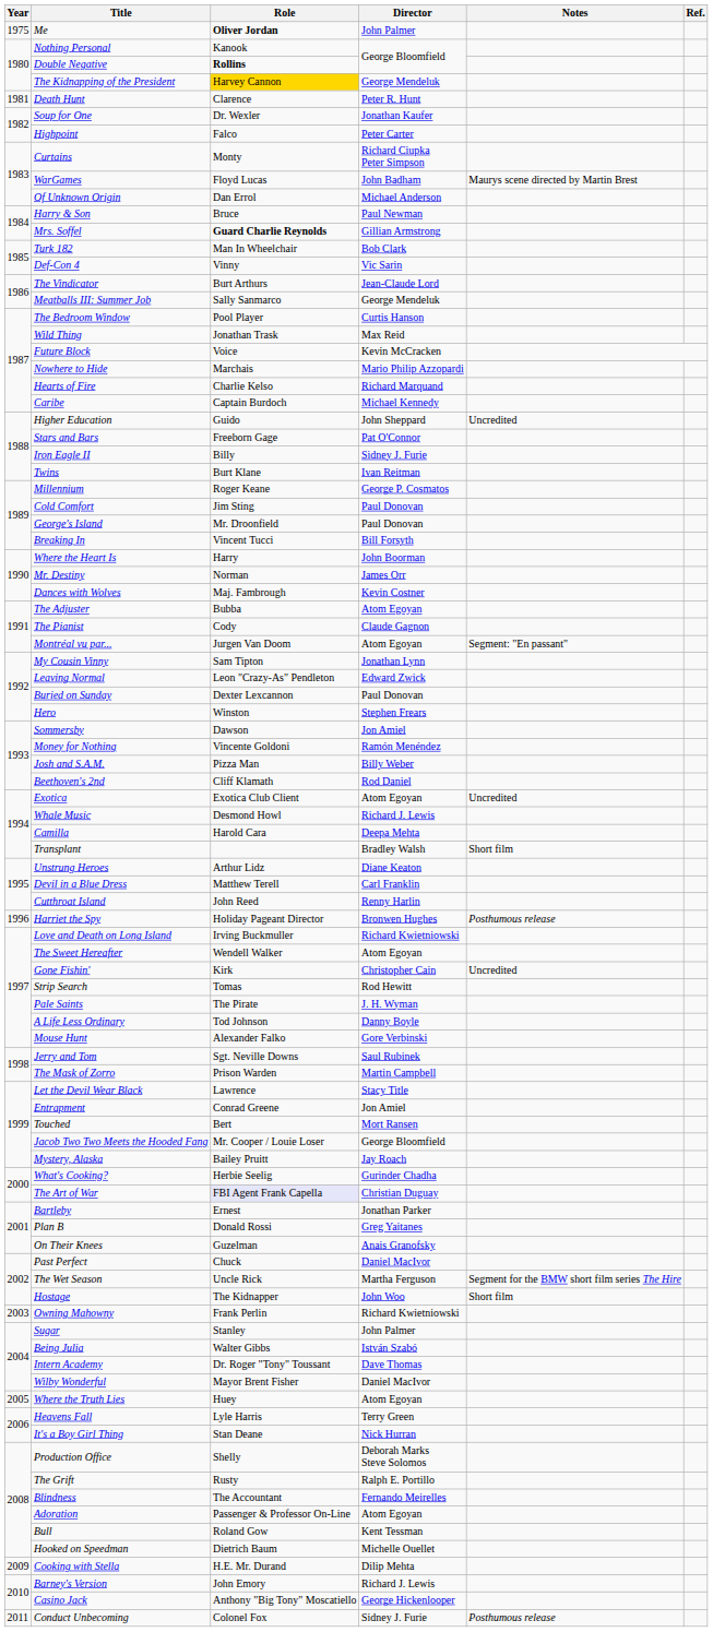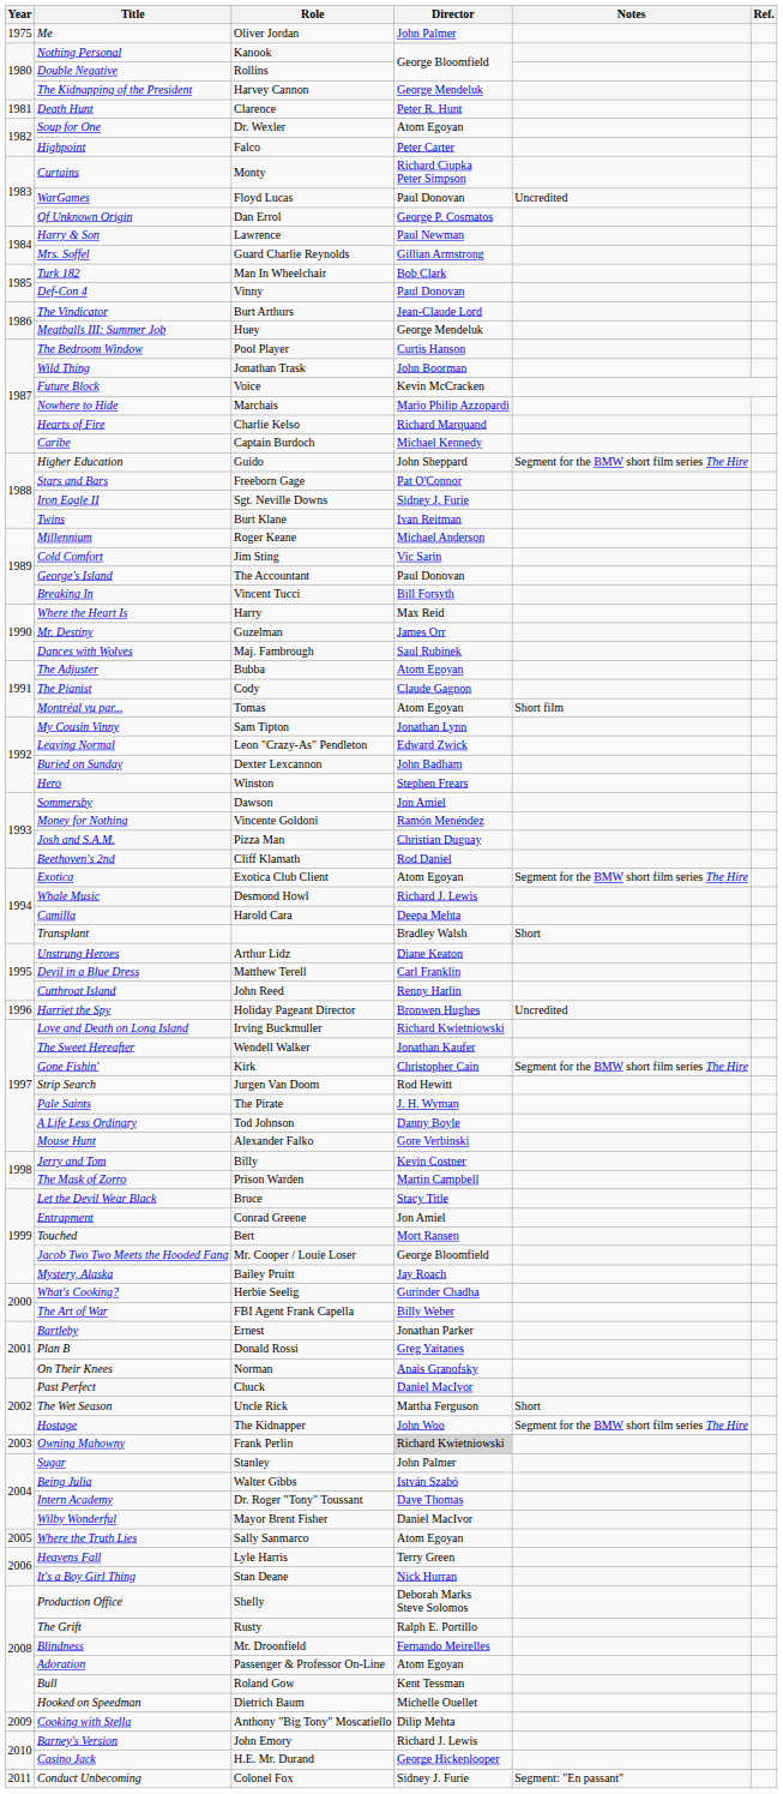 <table class="wikitable sortable">
 <tr>
 <th>Year</th>
 <th>Title</th>
 <th>Role</th>
 <th>Director</th>
 <th class="unsortable">Notes</th>
 <th>Ref.</th>
 </tr>
 <tr>
 <td>1975</td>
 <td><em>Me</em></td>
-<td><strong>Oliver Jordan</strong></td>
+<td>Oliver Jordan</td>
 <td><a href='#'>John Palmer</a></td>
 <td></td>
 <td></td>
 </tr>
 <tr>
 <td rowspan="3">1980</td>
 <td><em><a href='#'>Nothing Personal</a></em></td>
 <td>Kanook</td>
 <td rowspan="2">George Bloomfield</td>
 <td></td>
 <td></td>
 </tr>
 <tr>
 <td><em><a href='#'>Double Negative</a></em></td>
-<td><strong>Rollins</strong></td>
+<td>Rollins</td>
 <td></td>
 <td></td>
 </tr>
 <tr>
 <td data-sort-value="Kidnapping of the President, The"><em><a href='#'>The Kidnapping of the President</a></em></td>
-<td style="background: gold;">Harvey Cannon</td>
+<td>Harvey Cannon</td>
 <td><a href='#'>George Mendeluk</a></td>
 <td></td>
 <td></td>
 </tr>
 <tr>
 <td>1981</td>
 <td><em><a href='#'>Death Hunt</a></em></td>
 <td>Clarence</td>
 <td><a href='#'>Peter R. Hunt</a></td>
 <td></td>
 <td></td>
 </tr>
 <tr>
 <td rowspan="2">1982</td>
 <td><em><a href='#'>Soup for One</a></em></td>
 <td>Dr. Wexler</td>
-<td><a href='#'>Jonathan Kaufer</a></td>
+<td>Atom Egoyan</td>
 <td></td>
 <td></td>
 </tr>
 <tr>
 <td><em><a href='#'>Highpoint</a></em></td>
 <td>Falco</td>
 <td><a href='#'>Peter Carter</a></td>
 <td></td>
 <td></td>
 </tr>
 <tr>
 <td rowspan="3">1983</td>
 <td><em><a href='#'>Curtains</a></em></td>
 <td>Monty</td>
 <td><a href='#'>Richard Ciupka</a><br><a href='#'>Peter Simpson</a></td>
 <td></td>
 <td></td>
 </tr>
 <tr>
 <td><em><a href='#'>WarGames</a></em></td>
 <td>Floyd Lucas</td>
-<td><a href='#'>John Badham</a></td>
-<td>Maurys scene directed by Martin Brest</td>
+<td>Paul Donovan</td>
+<td>Uncredited</td>
 <td></td>
 </tr>
 <tr>
 <td><em><a href='#'>Of Unknown Origin</a></em></td>
 <td>Dan Errol</td>
-<td><a href='#'>Michael Anderson</a></td>
+<td><a href='#'>George P. Cosmatos</a></td>
 <td></td>
 <td></td>
 </tr>
 <tr>
 <td rowspan="2">1984</td>
 <td><em><a href='#'>Harry & Son</a></em></td>
-<td>Bruce</td>
+<td>Lawrence</td>
 <td><a href='#'>Paul Newman</a></td>
 <td></td>
 <td></td>
 </tr>
 <tr>
 <td><em><a href='#'>Mrs. Soffel</a></em></td>
-<td><strong>Guard Charlie Reynolds</strong></td>
+<td>Guard Charlie Reynolds</td>
 <td><a href='#'>Gillian Armstrong</a></td>
 <td></td>
 <td></td>
 </tr>
 <tr>
 <td rowspan="2">1985</td>
 <td><em><a href='#'>Turk 182</a></em></td>
 <td>Man In Wheelchair</td>
 <td><a href='#'>Bob Clark</a></td>
 <td></td>
 <td></td>
 </tr>
 <tr>
 <td><em><a href='#'>Def-Con 4</a></em></td>
 <td>Vinny</td>
-<td><a href='#'>Vic Sarin</a></td>
+<td><a href='#'>Paul Donovan</a></td>
 <td></td>
 <td></td>
 </tr>
 <tr>
 <td rowspan="2">1986</td>
 <td data-sort-value="Vindicator, The"><em><a href='#'>The Vindicator</a></em></td>
 <td>Burt Arthurs</td>
 <td><a href='#'>Jean-Claude Lord</a></td>
 <td></td>
 <td></td>
 </tr>
 <tr>
 <td><em><a href='#'>Meatballs III: Summer Job</a></em></td>
-<td>Sally Sanmarco</td>
+<td>Huey</td>
 <td>George Mendeluk</td>
 <td></td>
 <td></td>
 </tr>
 <tr>
 <td rowspan="6">1987</td>
 <td data-sort-value="Bedroom Window, The"><em><a href='#'>The Bedroom Window</a></em></td>
 <td>Pool Player</td>
 <td><a href='#'>Curtis Hanson</a></td>
 <td></td>
 <td></td>
 </tr>
 <tr>
 <td><em><a href='#'>Wild Thing</a></em></td>
 <td>Jonathan Trask</td>
-<td>Max Reid</td>
+<td><a href='#'>John Boorman</a></td>
 <td></td>
 <td></td>
 </tr>
 <tr>
 <td><em><a href='#'>Future Block</a></em></td>
 <td>Voice</td>
 <td>Kevin McCracken</td>
 </tr>
 <tr>
 <td><em><a href='#'>Nowhere to Hide</a></em></td>
 <td>Marchais</td>
 <td><a href='#'>Mario Philip Azzopardi</a></td>
 <td></td>
 <td></td>
 </tr>
 <tr>
 <td><em><a href='#'>Hearts of Fire</a></em></td>
 <td>Charlie Kelso</td>
 <td><a href='#'>Richard Marquand</a></td>
 <td></td>
 <td></td>
 </tr>
 <tr>
 <td><em><a href='#'>Caribe</a></em></td>
 <td>Captain Burdoch</td>
 <td><a href='#'>Michael Kennedy</a></td>
 <td></td>
 <td></td>
 </tr>
 <tr>
 <td rowspan="4">1988</td>
 <td><em>Higher Education</em></td>
 <td>Guido</td>
 <td>John Sheppard</td>
-<td>Uncredited</td>
+<td>Segment for the <a href='#'>BMW</a> short film series <em><a href='#'>The Hire</a></em></td>
 <td></td>
 </tr>
 <tr>
 <td><em><a href='#'>Stars and Bars</a></em></td>
 <td>Freeborn Gage</td>
 <td><a href='#'>Pat O'Connor</a></td>
 <td></td>
 <td></td>
 </tr>
 <tr>
 <td><em><a href='#'>Iron Eagle II</a></em></td>
-<td>Billy</td>
+<td>Sgt. Neville Downs</td>
 <td><a href='#'>Sidney J. Furie</a></td>
 <td></td>
 <td></td>
 </tr>
 <tr>
 <td><em><a href='#'>Twins</a></em></td>
 <td>Burt Klane</td>
 <td><a href='#'>Ivan Reitman</a></td>
 <td></td>
 <td></td>
 </tr>
 <tr>
 <td rowspan="4">1989</td>
 <td><em><a href='#'>Millennium</a></em></td>
 <td>Roger Keane</td>
-<td><a href='#'>George P. Cosmatos</a></td>
+<td><a href='#'>Michael Anderson</a></td>
 <td></td>
 <td></td>
 </tr>
 <tr>
 <td><em><a href='#'>Cold Comfort</a></em></td>
 <td>Jim Sting</td>
-<td><a href='#'>Paul Donovan</a></td>
+<td><a href='#'>Vic Sarin</a></td>
 <td></td>
 <td></td>
 </tr>
 <tr>
 <td><em><a href='#'>George's Island</a></em></td>
-<td>Mr. Droonfield</td>
+<td>The Accountant</td>
 <td>Paul Donovan</td>
 <td></td>
 <td></td>
 </tr>
 <tr>
 <td><em><a href='#'>Breaking In</a></em></td>
 <td>Vincent Tucci</td>
 <td><a href='#'>Bill Forsyth</a></td>
 <td></td>
 <td></td>
 </tr>
 <tr>
 <td rowspan="3">1990</td>
 <td><em><a href='#'>Where the Heart Is</a></em></td>
 <td>Harry</td>
-<td><a href='#'>John Boorman</a></td>
+<td>Max Reid</td>
 <td></td>
 <td></td>
 </tr>
 <tr>
 <td><em><a href='#'>Mr. Destiny</a></em></td>
-<td>Norman</td>
+<td>Guzelman</td>
 <td><a href='#'>James Orr</a></td>
 <td></td>
 <td></td>
 </tr>
 <tr>
 <td><em><a href='#'>Dances with Wolves</a></em></td>
 <td>Maj. Fambrough</td>
-<td><a href='#'>Kevin Costner</a></td>
+<td><a href='#'>Saul Rubinek</a></td>
 <td></td>
 <td></td>
 </tr>
 <tr>
 <td rowspan="3">1991</td>
 <td data-sort-value="Adjuster, The"><em><a href='#'>The Adjuster</a></em></td>
 <td>Bubba</td>
 <td><a href='#'>Atom Egoyan</a></td>
 <td></td>
 <td></td>
 </tr>
 <tr>
 <td data-sort-value="Pianist, The"><em><a href='#'>The Pianist</a></em></td>
 <td>Cody</td>
 <td><a href='#'>Claude Gagnon</a></td>
 <td></td>
 <td></td>
 </tr>
 <tr>
 <td><em><a href='#'>Montréal vu par...</a></em></td>
-<td>Jurgen Van Doom</td>
+<td>Tomas</td>
 <td>Atom Egoyan</td>
-<td>Segment: "En passant"</td>
+<td>Short film</td>
 <td></td>
 </tr>
 <tr>
 <td rowspan="4">1992</td>
 <td><em><a href='#'>My Cousin Vinny</a></em></td>
 <td>Sam Tipton</td>
 <td><a href='#'>Jonathan Lynn</a></td>
 <td></td>
 <td></td>
 </tr>
 <tr>
 <td><em><a href='#'>Leaving Normal</a></em></td>
 <td>Leon "Crazy-As" Pendleton</td>
 <td><a href='#'>Edward Zwick</a></td>
 <td></td>
 <td></td>
 </tr>
 <tr>
 <td><em><a href='#'>Buried on Sunday</a></em></td>
 <td>Dexter Lexcannon</td>
-<td>Paul Donovan</td>
+<td><a href='#'>John Badham</a></td>
 <td></td>
 <td></td>
 </tr>
 <tr>
 <td><em><a href='#'>Hero</a></em></td>
 <td>Winston</td>
 <td><a href='#'>Stephen Frears</a></td>
 <td></td>
 <td></td>
 </tr>
 <tr>
 <td rowspan="4">1993</td>
 <td><em><a href='#'>Sommersby</a></em></td>
 <td>Dawson</td>
 <td><a href='#'>Jon Amiel</a></td>
 <td></td>
 <td></td>
 </tr>
 <tr>
 <td><em><a href='#'>Money for Nothing</a></em></td>
 <td>Vincente Goldoni</td>
 <td><a href='#'>Ramón Menéndez</a></td>
 <td></td>
 <td></td>
 </tr>
 <tr>
 <td><em><a href='#'>Josh and S.A.M.</a></em></td>
 <td>Pizza Man</td>
-<td><a href='#'>Billy Weber</a></td>
+<td><a href='#'>Christian Duguay</a></td>
 <td></td>
 <td></td>
 </tr>
 <tr>
 <td><em><a href='#'>Beethoven's 2nd</a></em></td>
 <td>Cliff Klamath</td>
 <td><a href='#'>Rod Daniel</a></td>
 <td></td>
 <td></td>
 </tr>
 <tr>
 <td rowspan="4">1994</td>
 <td><em><a href='#'>Exotica</a></em></td>
 <td>Exotica Club Client</td>
 <td>Atom Egoyan</td>
-<td>Uncredited</td>
+<td>Segment for the <a href='#'>BMW</a> short film series <em><a href='#'>The Hire</a></em></td>
 <td></td>
 </tr>
 <tr>
 <td><em><a href='#'>Whale Music</a></em></td>
 <td>Desmond Howl</td>
 <td><a href='#'>Richard J. Lewis</a></td>
 <td></td>
 <td></td>
 </tr>
 <tr>
 <td><em><a href='#'>Camilla</a></em></td>
 <td>Harold Cara</td>
 <td><a href='#'>Deepa Mehta</a></td>
 <td></td>
 <td></td>
 </tr>
 <tr>
 <td><em>Transplant</em></td>
 <td></td>
 <td>Bradley Walsh</td>
-<td>Short film</td>
+<td>Short</td>
 <td></td>
 </tr>
 <tr>
 <td rowspan="3">1995</td>
 <td><em><a href='#'>Unstrung Heroes</a></em></td>
 <td>Arthur Lidz</td>
 <td><a href='#'>Diane Keaton</a></td>
 <td></td>
 <td></td>
 </tr>
 <tr>
 <td><em><a href='#'>Devil in a Blue Dress</a></em></td>
 <td>Matthew Terell</td>
 <td><a href='#'>Carl Franklin</a></td>
 <td></td>
 <td></td>
 </tr>
 <tr>
 <td><em><a href='#'>Cutthroat Island</a></em></td>
 <td>John Reed</td>
 <td><a href='#'>Renny Harlin</a></td>
 <td></td>
 <td></td>
 </tr>
 <tr>
 <td>1996</td>
 <td><em><a href='#'>Harriet the Spy</a></em></td>
 <td>Holiday Pageant Director</td>
 <td><a href='#'>Bronwen Hughes</a></td>
-<td><em>Posthumous release</em></td>
+<td>Uncredited</td>
 <td></td>
 </tr>
 <tr>
 <td rowspan="7">1997</td>
 <td><em><a href='#'>Love and Death on Long Island</a></em></td>
 <td>Irving Buckmuller</td>
 <td><a href='#'>Richard Kwietniowski</a></td>
 <td></td>
 <td></td>
 </tr>
 <tr>
 <td data-sort-value="Sweet Hereafter, The"><em><a href='#'>The Sweet Hereafter</a></em></td>
 <td>Wendell Walker</td>
-<td>Atom Egoyan</td>
+<td><a href='#'>Jonathan Kaufer</a></td>
 <td></td>
 <td></td>
 </tr>
 <tr>
 <td><em><a href='#'>Gone Fishin'</a></em></td>
 <td>Kirk</td>
 <td><a href='#'>Christopher Cain</a></td>
-<td>Uncredited</td>
+<td>Segment for the <a href='#'>BMW</a> short film series <em><a href='#'>The Hire</a></em></td>
 <td></td>
 </tr>
 <tr>
 <td><em>Strip Search</em></td>
-<td>Tomas</td>
+<td>Jurgen Van Doom</td>
 <td>Rod Hewitt</td>
 <td></td>
 <td></td>
 </tr>
 <tr>
 <td><em><a href='#'>Pale Saints</a></em></td>
 <td>The Pirate</td>
 <td><a href='#'>J. H. Wyman</a></td>
 <td></td>
 <td></td>
 </tr>
 <tr>
 <td data-sort-value="Life Less Ordinary, A"><em><a href='#'>A Life Less Ordinary</a></em></td>
 <td>Tod Johnson</td>
 <td><a href='#'>Danny Boyle</a></td>
 <td></td>
 <td></td>
 </tr>
 <tr>
 <td><em><a href='#'>Mouse Hunt</a></em></td>
 <td>Alexander Falko</td>
 <td><a href='#'>Gore Verbinski</a></td>
 <td></td>
 <td></td>
 </tr>
 <tr>
 <td rowspan="2">1998</td>
 <td><em><a href='#'>Jerry and Tom</a></em></td>
-<td>Sgt. Neville Downs</td>
-<td><a href='#'>Saul Rubinek</a></td>
+<td>Billy</td>
+<td><a href='#'>Kevin Costner</a></td>
 <td></td>
 <td></td>
 </tr>
 <tr>
 <td data-sort-value="Mask of Zorro, The"><em><a href='#'>The Mask of Zorro</a></em></td>
 <td>Prison Warden</td>
 <td><a href='#'>Martin Campbell</a></td>
 <td></td>
 <td></td>
 </tr>
 <tr>
 <td rowspan="5">1999</td>
 <td><em><a href='#'>Let the Devil Wear Black</a></em></td>
-<td>Lawrence</td>
+<td>Bruce</td>
 <td><a href='#'>Stacy Title</a></td>
 <td></td>
 <td></td>
 </tr>
 <tr>
 <td><em><a href='#'>Entrapment</a></em></td>
 <td>Conrad Greene</td>
 <td>Jon Amiel</td>
 <td></td>
 <td></td>
 </tr>
 <tr>
 <td><em>Touched</em></td>
 <td>Bert</td>
 <td><a href='#'>Mort Ransen</a></td>
 <td></td>
 <td></td>
 </tr>
 <tr>
 <td><em><a href='#'>Jacob Two Two Meets the Hooded Fang</a></em></td>
 <td>Mr. Cooper / Louie Loser</td>
 <td>George Bloomfield</td>
 <td></td>
 <td></td>
 </tr>
 <tr>
 <td><em><a href='#'>Mystery, Alaska</a></em></td>
 <td>Bailey Pruitt</td>
 <td><a href='#'>Jay Roach</a></td>
 <td></td>
 <td></td>
 </tr>
 <tr>
 <td rowspan="2">2000</td>
 <td><em><a href='#'>What's Cooking?</a></em></td>
 <td>Herbie Seelig</td>
 <td><a href='#'>Gurinder Chadha</a></td>
 <td></td>
 <td></td>
 </tr>
 <tr>
 <td data-sort-value="Art of War, The"><em><a href='#'>The Art of War</a></em></td>
-<td style="background: lavender;">FBI Agent Frank Capella</td>
-<td><a href='#'>Christian Duguay</a></td>
+<td>FBI Agent Frank Capella</td>
+<td><a href='#'>Billy Weber</a></td>
 <td></td>
 <td></td>
 </tr>
 <tr>
 <td rowspan="3">2001</td>
 <td><em><a href='#'>Bartleby</a></em></td>
 <td>Ernest</td>
 <td>Jonathan Parker</td>
 <td></td>
 <td></td>
 </tr>
 <tr>
 <td><em>Plan B</em></td>
 <td>Donald Rossi</td>
 <td><a href='#'>Greg Yaitanes</a></td>
 <td></td>
 <td></td>
 </tr>
 <tr>
 <td><em>On Their Knees</em></td>
-<td>Guzelman</td>
+<td>Norman</td>
 <td><a href='#'>Anais Granofsky</a></td>
 <td></td>
 <td></td>
 </tr>
 <tr>
 <td rowspan="3">2002</td>
 <td><em>Past Perfect</em></td>
 <td>Chuck</td>
 <td><a href='#'>Daniel MacIvor</a></td>
 <td></td>
 <td></td>
 </tr>
 <tr>
 <td data-sort-value="Wet Season, The"><em>The Wet Season</em></td>
 <td>Uncle Rick</td>
 <td>Martha Ferguson</td>
-<td>Segment for the <a href='#'>BMW</a> short film series <em><a href='#'>The Hire</a></em></td>
+<td>Short</td>
 <td></td>
 </tr>
 <tr>
 <td><em><a href='#'>Hostage</a></em></td>
 <td>The Kidnapper</td>
 <td><a href='#'>John Woo</a></td>
-<td>Short film</td>
+<td>Segment for the <a href='#'>BMW</a> short film series <em><a href='#'>The Hire</a></em></td>
 <td></td>
 </tr>
 <tr>
 <td>2003</td>
 <td><em><a href='#'>Owning Mahowny</a></em></td>
 <td>Frank Perlin</td>
-<td>Richard Kwietniowski</td>
+<td style="background: lightgrey;">Richard Kwietniowski</td>
 <td></td>
 <td></td>
 </tr>
 <tr>
 <td rowspan="4">2004</td>
 <td><em><a href='#'>Sugar</a></em></td>
 <td>Stanley</td>
 <td>John Palmer</td>
 <td></td>
 <td></td>
 </tr>
 <tr>
 <td><em><a href='#'>Being Julia</a></em></td>
 <td>Walter Gibbs</td>
 <td><a href='#'>István Szabó</a></td>
 <td></td>
 <td></td>
 </tr>
 <tr>
 <td><em><a href='#'>Intern Academy</a></em></td>
 <td>Dr. Roger "Tony" Toussant</td>
 <td><a href='#'>Dave Thomas</a></td>
 <td></td>
 <td></td>
 </tr>
 <tr>
 <td><em><a href='#'>Wilby Wonderful</a></em></td>
 <td>Mayor Brent Fisher</td>
 <td>Daniel MacIvor</td>
 <td></td>
 <td></td>
 </tr>
 <tr>
 <td>2005</td>
 <td><em><a href='#'>Where the Truth Lies</a></em></td>
-<td>Huey</td>
+<td>Sally Sanmarco</td>
 <td>Atom Egoyan</td>
 <td></td>
 <td></td>
 </tr>
 <tr>
 <td rowspan="2">2006</td>
 <td><em><a href='#'>Heavens Fall</a></em></td>
 <td>Lyle Harris</td>
 <td>Terry Green</td>
 <td></td>
 <td></td>
 </tr>
 <tr>
 <td><em><a href='#'>It's a Boy Girl Thing</a></em></td>
 <td>Stan Deane</td>
 <td><a href='#'>Nick Hurran</a></td>
 <td></td>
 <td></td>
 </tr>
 <tr>
 <td rowspan="6">2008</td>
 <td><em>Production Office</em></td>
 <td>Shelly</td>
 <td>Deborah Marks<br>Steve Solomos</td>
 <td></td>
 <td></td>
 </tr>
 <tr>
 <td data-sort-value="Grift, The"><em>The Grift</em></td>
 <td>Rusty</td>
 <td>Ralph E. Portillo</td>
 <td></td>
 <td></td>
 </tr>
 <tr>
 <td><em><a href='#'>Blindness</a></em></td>
-<td>The Accountant</td>
+<td>Mr. Droonfield</td>
 <td><a href='#'>Fernando Meirelles</a></td>
 <td></td>
 <td></td>
 </tr>
 <tr>
 <td><em><a href='#'>Adoration</a></em></td>
 <td>Passenger & Professor On-Line</td>
 <td>Atom Egoyan</td>
 <td></td>
 <td></td>
 </tr>
 <tr>
 <td><em>Bull</em></td>
 <td>Roland Gow</td>
 <td>Kent Tessman</td>
 <td></td>
 <td></td>
 </tr>
 <tr>
 <td><em>Hooked on Speedman</em></td>
 <td>Dietrich Baum</td>
 <td>Michelle Ouellet</td>
 <td></td>
 <td></td>
 </tr>
 <tr>
 <td>2009</td>
 <td><em><a href='#'>Cooking with Stella</a></em></td>
-<td>H.E. Mr. Durand</td>
+<td>Anthony "Big Tony" Moscatiello</td>
 <td>Dilip Mehta</td>
 <td></td>
 <td></td>
 </tr>
 <tr>
 <td rowspan="2">2010</td>
 <td><em><a href='#'>Barney's Version</a></em></td>
 <td>John Emory</td>
 <td>Richard J. Lewis</td>
 <td></td>
 <td></td>
 </tr>
 <tr>
 <td><em><a href='#'>Casino Jack</a></em></td>
-<td>Anthony "Big Tony" Moscatiello</td>
+<td>H.E. Mr. Durand</td>
 <td><a href='#'>George Hickenlooper</a></td>
 <td></td>
 <td></td>
 </tr>
 <tr>
 <td>2011</td>
 <td><em>Conduct Unbecoming</em></td>
 <td>Colonel Fox</td>
 <td>Sidney J. Furie</td>
-<td><em>Posthumous release</em></td>
+<td>Segment: "En passant"</td>
 <td></td>
 </tr>
 </table>
